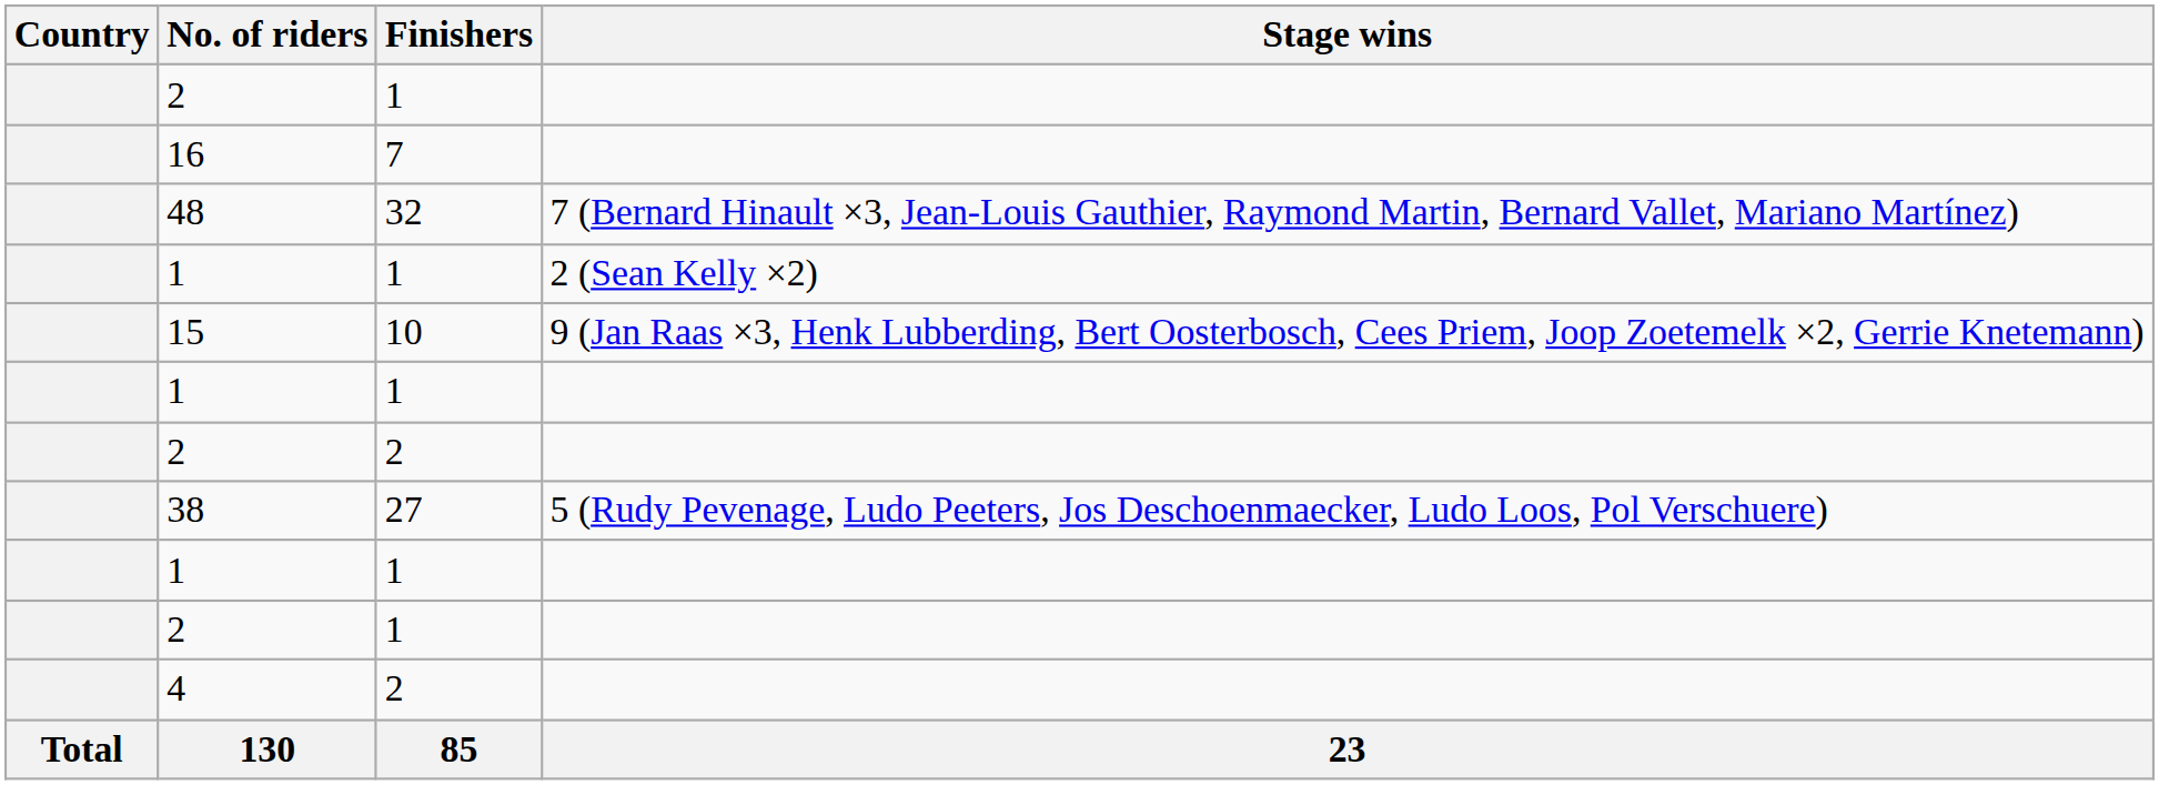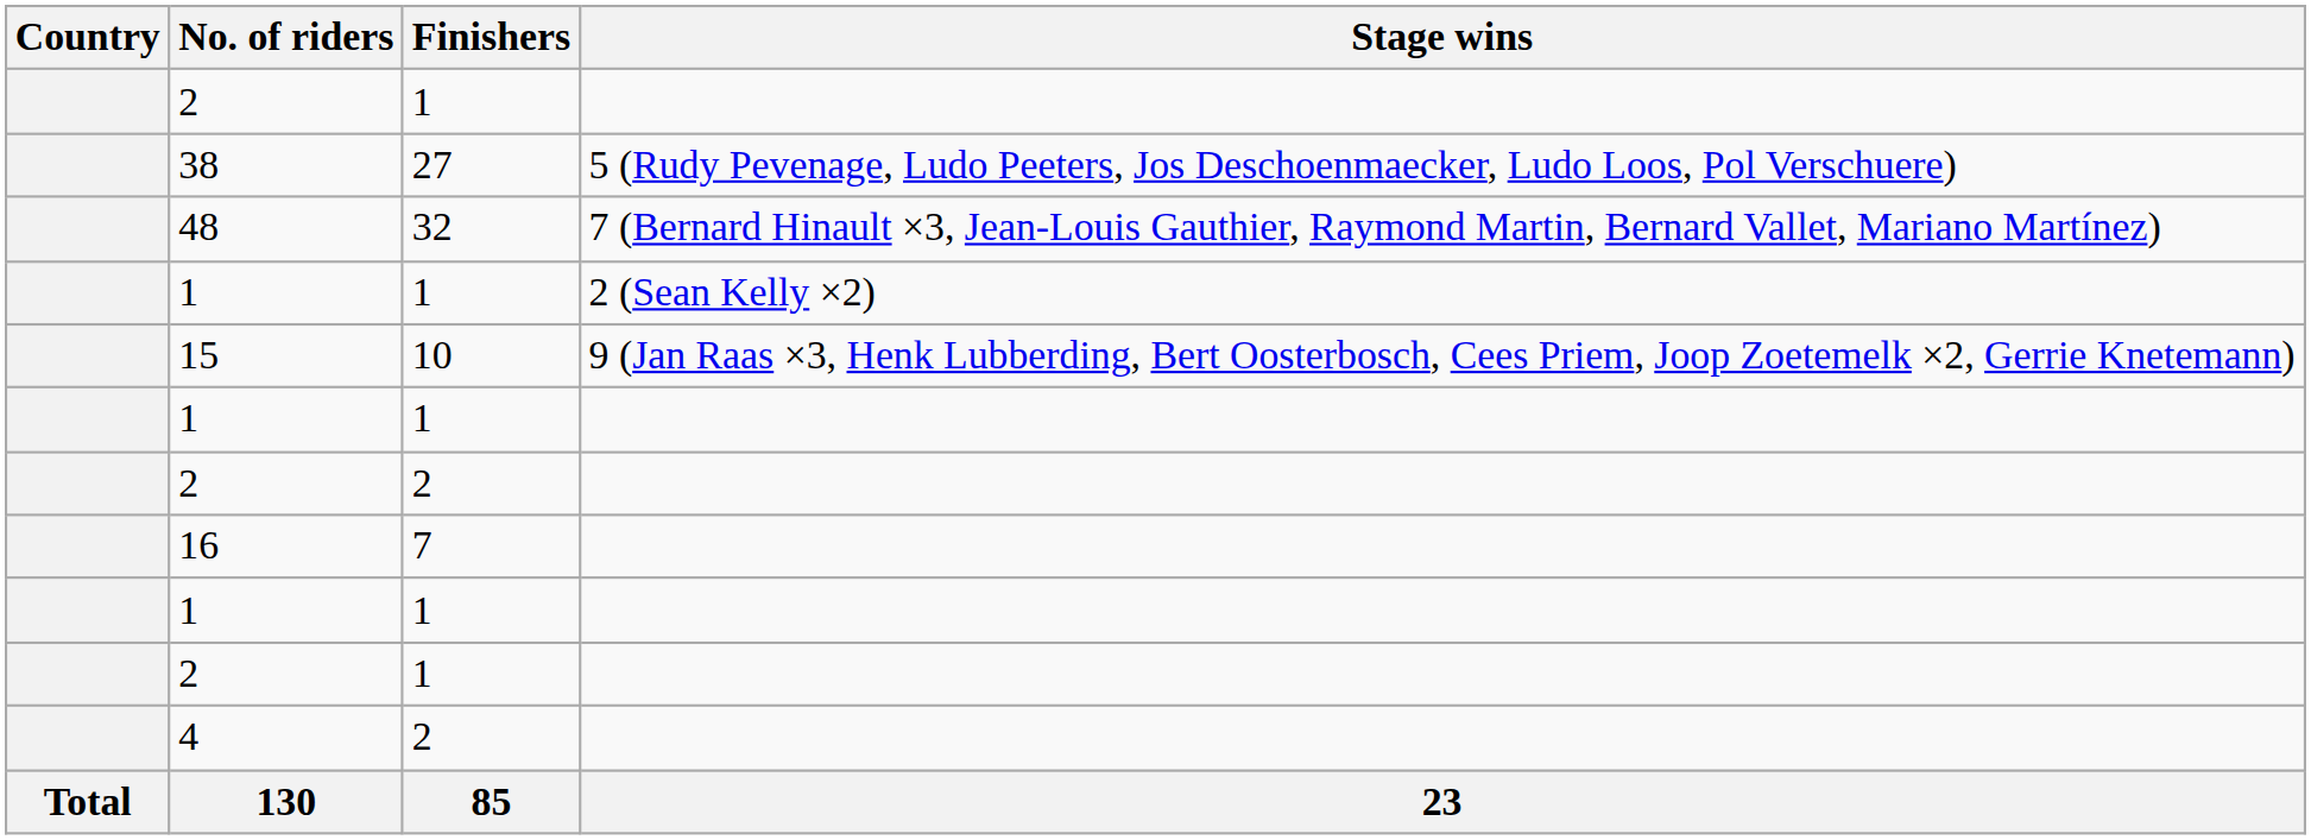 <table class="wikitable plainrowheaders sortable">
 <tr>
 <th scope="col">Country</th>
 <th scope="col">No. of riders</th>
 <th scope="col">Finishers</th>
 <th scope="col">Stage wins</th>
 </tr>
 <tr>
 <th scope="row"></th>
 <td>2</td>
 <td>1</td>
 <td></td>
 </tr>
 <tr>
 <th scope="row"></th>
-<td>16</td>
-<td>7</td>
-<td></td>
+<td>38</td>
+<td>27</td>
+<td>5 (<a href='#'>Rudy Pevenage</a>, <a href='#'>Ludo Peeters</a>, <a href='#'>Jos Deschoenmaecker</a>, <a href='#'>Ludo Loos</a>, <a href='#'>Pol Verschuere</a>)</td>
 </tr>
 <tr>
 <th scope="row"></th>
 <td>48</td>
 <td>32</td>
 <td>7 (<a href='#'>Bernard Hinault</a> ×3, <a href='#'>Jean-Louis Gauthier</a>, <a href='#'>Raymond Martin</a>, <a href='#'>Bernard Vallet</a>, <a href='#'>Mariano Martínez</a>)</td>
 </tr>
 <tr>
 <th scope="row"></th>
 <td>1</td>
 <td>1</td>
 <td>2 (<a href='#'>Sean Kelly</a> ×2)</td>
 </tr>
 <tr>
 <th scope="row"></th>
 <td>15</td>
 <td>10</td>
 <td>9 (<a href='#'>Jan Raas</a> ×3, <a href='#'>Henk Lubberding</a>, <a href='#'>Bert Oosterbosch</a>, <a href='#'>Cees Priem</a>, <a href='#'>Joop Zoetemelk</a> ×2, <a href='#'>Gerrie Knetemann</a>)</td>
 </tr>
 <tr>
 <th scope="row"></th>
 <td>1</td>
 <td>1</td>
 <td></td>
 </tr>
 <tr>
 <th scope="row"></th>
 <td>2</td>
 <td>2</td>
 <td></td>
 </tr>
 <tr>
 <th scope="row"></th>
-<td>38</td>
-<td>27</td>
-<td>5 (<a href='#'>Rudy Pevenage</a>, <a href='#'>Ludo Peeters</a>, <a href='#'>Jos Deschoenmaecker</a>, <a href='#'>Ludo Loos</a>, <a href='#'>Pol Verschuere</a>)</td>
+<td>16</td>
+<td>7</td>
+<td></td>
 </tr>
 <tr>
 <th scope="row"></th>
 <td>1</td>
 <td>1</td>
 <td></td>
 </tr>
 <tr>
 <th scope="row"></th>
 <td>2</td>
 <td>1</td>
 <td></td>
 </tr>
 <tr>
 <th scope="row"></th>
 <td>4</td>
 <td>2</td>
 <td></td>
 </tr>
 <tr>
 <th>Total</th>
 <th>130</th>
 <th>85</th>
 <th>23</th>
 </tr>
 </table>
